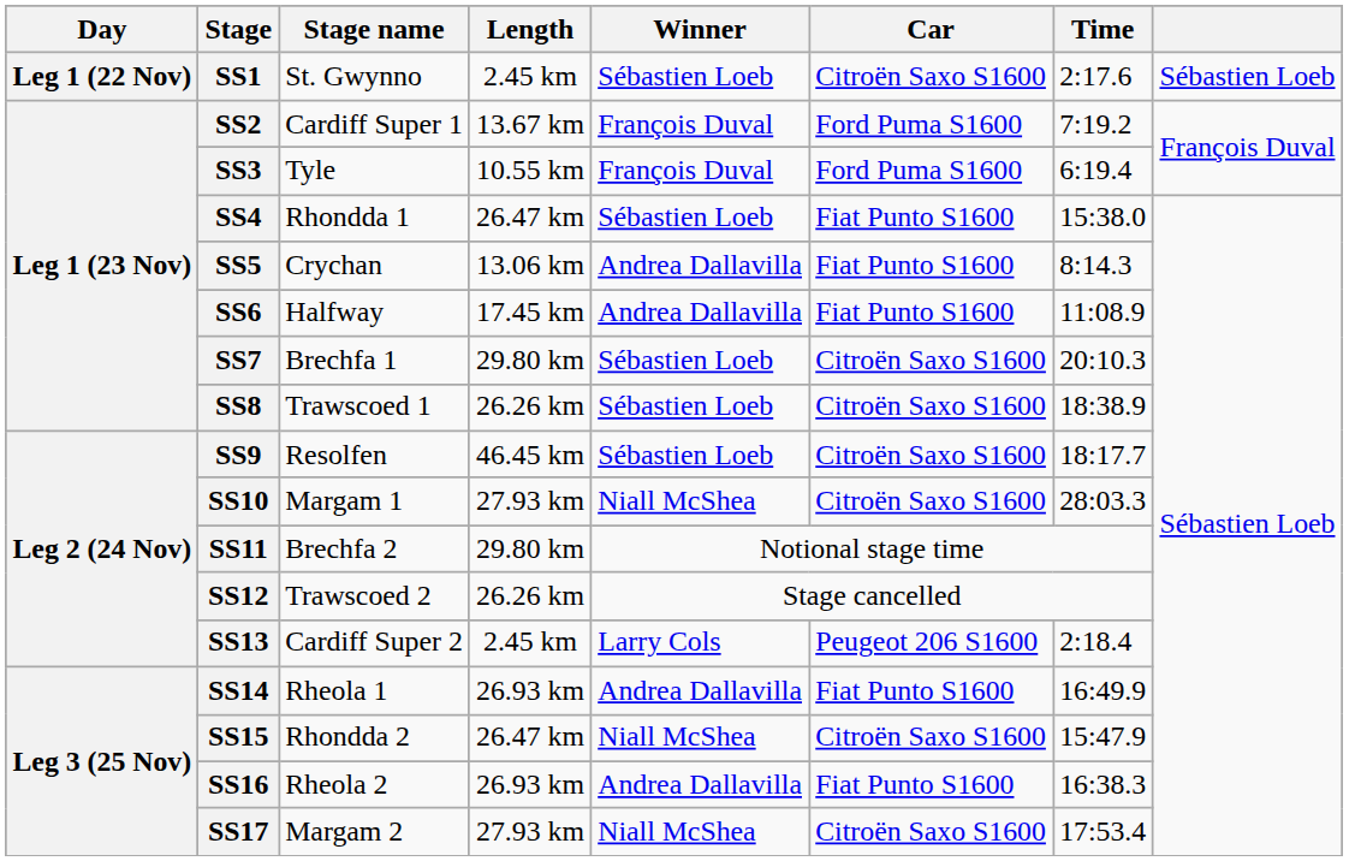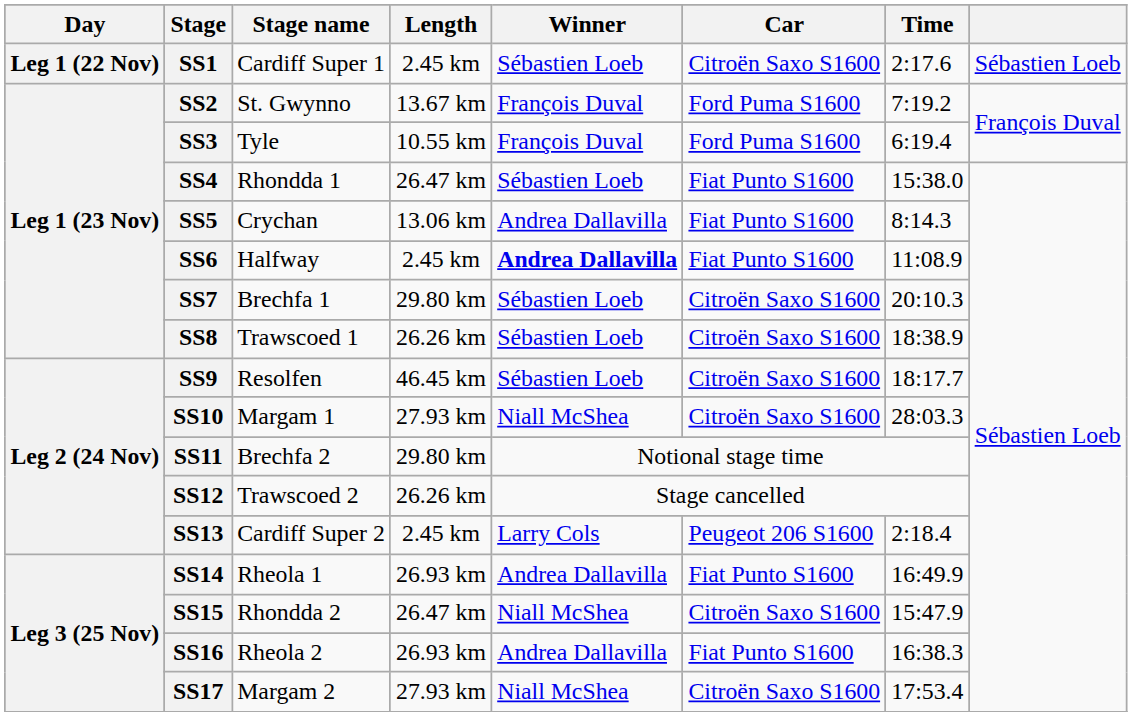 <table class="wikitable" style="font-size: 85%;">
 <tr>
 <th>Day</th>
 <th>Stage</th>
 <th>Stage name</th>
 <th>Length</th>
 <th>Winner</th>
 <th>Car</th>
 <th>Time</th>
 <th></th>
 </tr>
 <tr>
 <th rowspan="1">Leg 1 (22 Nov)</th>
 <th>SS1</th>
-<td>St. Gwynno</td>
+<td>Cardiff Super 1</td>
 <td align="center">2.45 km</td>
 <td> <a href='#'>Sébastien Loeb</a></td>
 <td><a href='#'>Citroën Saxo S1600</a></td>
 <td>2:17.6</td>
 <td rowspan="1"> <a href='#'>Sébastien Loeb</a></td>
 </tr>
 <tr>
 <th rowspan="7">Leg 1 (23 Nov)</th>
 <th>SS2</th>
-<td>Cardiff Super 1</td>
+<td>St. Gwynno</td>
 <td align="center">13.67 km</td>
 <td> <a href='#'>François Duval</a></td>
 <td><a href='#'>Ford Puma S1600</a></td>
 <td>7:19.2</td>
 <td rowspan="2"> <a href='#'>François Duval</a></td>
 </tr>
 <tr>
 <th>SS3</th>
 <td>Tyle</td>
 <td align="center">10.55 km</td>
 <td> <a href='#'>François Duval</a></td>
 <td><a href='#'>Ford Puma S1600</a></td>
 <td>6:19.4</td>
 </tr>
 <tr>
 <th>SS4</th>
 <td>Rhondda 1</td>
 <td align="center">26.47 km</td>
 <td> <a href='#'>Sébastien Loeb</a></td>
 <td><a href='#'>Fiat Punto S1600</a></td>
 <td>15:38.0</td>
 <td rowspan="14"> <a href='#'>Sébastien Loeb</a></td>
 </tr>
 <tr>
 <th>SS5</th>
 <td>Crychan</td>
 <td align="center">13.06 km</td>
 <td> <a href='#'>Andrea Dallavilla</a></td>
 <td><a href='#'>Fiat Punto S1600</a></td>
 <td>8:14.3</td>
 </tr>
 <tr>
 <th>SS6</th>
 <td>Halfway</td>
-<td align="center">17.45 km</td>
-<td> <a href='#'>Andrea Dallavilla</a></td>
+<td align="center">2.45 km</td>
+<td><strong> <a href='#'>Andrea Dallavilla</a></strong></td>
 <td><a href='#'>Fiat Punto S1600</a></td>
 <td>11:08.9</td>
 </tr>
 <tr>
 <th>SS7</th>
 <td>Brechfa 1</td>
 <td align="center">29.80 km</td>
 <td> <a href='#'>Sébastien Loeb</a></td>
 <td><a href='#'>Citroën Saxo S1600</a></td>
 <td>20:10.3</td>
 </tr>
 <tr>
 <th>SS8</th>
 <td>Trawscoed 1</td>
 <td align="center">26.26 km</td>
 <td> <a href='#'>Sébastien Loeb</a></td>
 <td><a href='#'>Citroën Saxo S1600</a></td>
 <td>18:38.9</td>
 </tr>
 <tr>
 <th rowspan="5">Leg 2 (24 Nov)</th>
 <th>SS9</th>
 <td>Resolfen</td>
 <td align="center">46.45 km</td>
 <td> <a href='#'>Sébastien Loeb</a></td>
 <td><a href='#'>Citroën Saxo S1600</a></td>
 <td>18:17.7</td>
 </tr>
 <tr>
 <th>SS10</th>
 <td>Margam 1</td>
 <td align="center">27.93 km</td>
 <td> <a href='#'>Niall McShea</a></td>
 <td><a href='#'>Citroën Saxo S1600</a></td>
 <td>28:03.3</td>
 </tr>
 <tr>
 <th>SS11</th>
 <td>Brechfa 2</td>
 <td align="center">29.80 km</td>
 <td colspan="3" align="center">Notional stage time</td>
 </tr>
 <tr>
 <th>SS12</th>
 <td>Trawscoed 2</td>
 <td align="center">26.26 km</td>
 <td colspan="3" align="center">Stage cancelled</td>
 </tr>
 <tr>
 <th>SS13</th>
 <td>Cardiff Super 2</td>
 <td align="center">2.45 km</td>
 <td> <a href='#'>Larry Cols</a></td>
 <td><a href='#'>Peugeot 206 S1600</a></td>
 <td>2:18.4</td>
 </tr>
 <tr>
 <th rowspan="4">Leg 3 (25 Nov)</th>
 <th>SS14</th>
 <td>Rheola 1</td>
 <td align="center">26.93 km</td>
 <td> <a href='#'>Andrea Dallavilla</a></td>
 <td><a href='#'>Fiat Punto S1600</a></td>
 <td>16:49.9</td>
 </tr>
 <tr>
 <th>SS15</th>
 <td>Rhondda 2</td>
 <td align="center">26.47 km</td>
 <td> <a href='#'>Niall McShea</a></td>
 <td><a href='#'>Citroën Saxo S1600</a></td>
 <td>15:47.9</td>
 </tr>
 <tr>
 <th>SS16</th>
 <td>Rheola 2</td>
 <td align="center">26.93 km</td>
 <td> <a href='#'>Andrea Dallavilla</a></td>
 <td><a href='#'>Fiat Punto S1600</a></td>
 <td>16:38.3</td>
 </tr>
 <tr>
 <th>SS17</th>
 <td>Margam 2</td>
 <td align="center">27.93 km</td>
 <td> <a href='#'>Niall McShea</a></td>
 <td><a href='#'>Citroën Saxo S1600</a></td>
 <td>17:53.4</td>
 </tr>
 <tr>
 </tr>
 </table>
